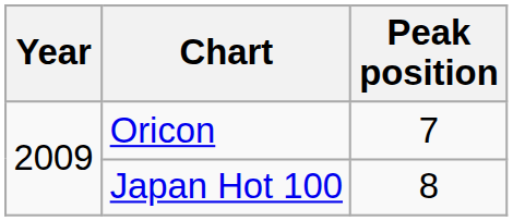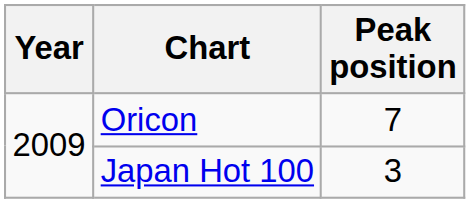 <table class="wikitable">
 <tr>
 <th>Year</th>
 <th>Chart</th>
 <th>Peak<br>position</th>
 </tr>
 <tr>
 <td rowspan="2">2009</td>
 <td><a href='#'>Oricon</a></td>
 <td style="text-align:center">7</td>
 </tr>
 <tr>
 <td><a href='#'>Japan Hot 100</a></td>
-<td style="text-align:center">8</td>
+<td style="text-align:center">3</td>
 </tr>
 </table>
